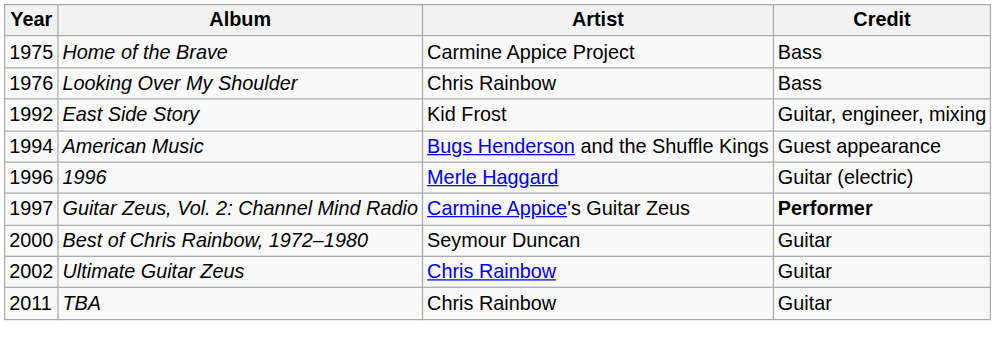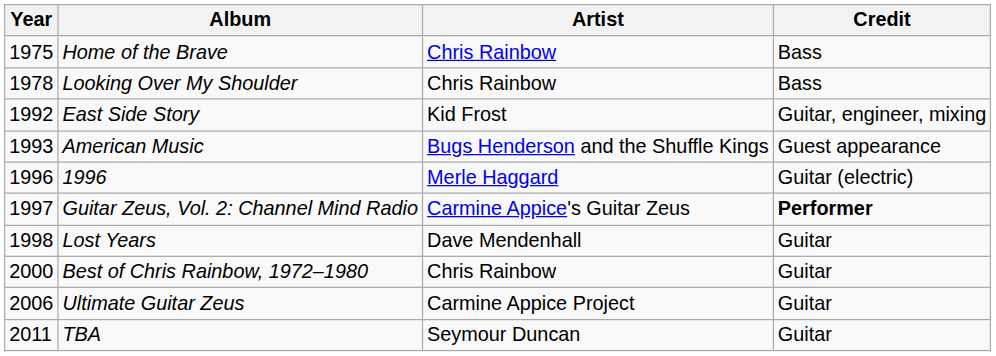 <table class="wikitable">
 <tr>
 <th>Year</th>
 <th>Album</th>
 <th>Artist</th>
 <th>Credit</th>
 </tr>
 <tr>
 <td>1975</td>
 <td><em>Home of the Brave</em></td>
-<td style="text-align:left;">Carmine Appice Project</td>
+<td style="text-align:Left;"><a href='#'>Chris Rainbow</a></td>
 <td style="text-align:Left;">Bass</td>
 </tr>
 <tr>
-<td>1976</td>
+<td>1978</td>
 <td><em>Looking Over My Shoulder</em></td>
 <td style="text-align:left;">Chris Rainbow</td>
 <td style="text-align:left;">Bass</td>
 </tr>
 <tr>
 <td>1992</td>
 <td><em>East Side Story</em></td>
 <td style="text-align:left;">Kid Frost</td>
 <td style="text-align:left;">Guitar, engineer, mixing</td>
 </tr>
 <tr>
-<td>1994</td>
+<td>1993</td>
 <td><em>American Music</em></td>
 <td style="text-align:Left;"><a href='#'>Bugs Henderson</a> and the Shuffle Kings</td>
 <td style="text-align:Left;">Guest appearance</td>
 </tr>
 <tr>
 <td>1996</td>
 <td><em>1996</em></td>
 <td style="text-align:left;"><a href='#'>Merle Haggard</a></td>
 <td style="text-align:left;">Guitar (electric)</td>
 </tr>
 <tr>
 <td>1997</td>
 <td><em>Guitar Zeus, Vol. 2: Channel Mind Radio</em></td>
 <td style="text-align:left;"><a href='#'>Carmine Appice</a>'s Guitar Zeus</td>
 <td style="text-align:left;"><strong>Performer</strong></td>
 </tr>
 <tr>
+<td>1998</td>
+<td><em>Lost Years</em></td>
+<td style="text-align:Left;">Dave Mendenhall</td>
+<td style="text-align:Left;">Guitar</td>
+</tr>
+<tr>
 <td>2000</td>
 <td><em>Best of Chris Rainbow, 1972–1980</em></td>
-<td style="text-align:left;">Seymour Duncan</td>
+<td style="text-align:left;">Chris Rainbow</td>
 <td style="text-align:left;">Guitar</td>
 </tr>
 <tr>
-<td>2002</td>
+<td>2006</td>
 <td><em>Ultimate Guitar Zeus</em></td>
-<td style="text-align:Left;"><a href='#'>Chris Rainbow</a></td>
+<td style="text-align:left;">Carmine Appice Project</td>
 <td style="text-align:left;">Guitar</td>
 </tr>
 <tr>
 <td>2011</td>
 <td><em>TBA</em></td>
-<td style="text-align:left;">Chris Rainbow</td>
+<td style="text-align:left;">Seymour Duncan</td>
 <td style="text-align:left;">Guitar</td>
 </tr>
 </table>
